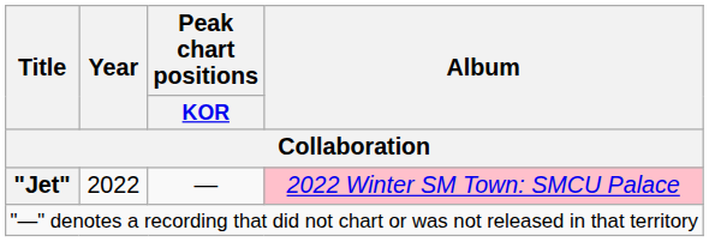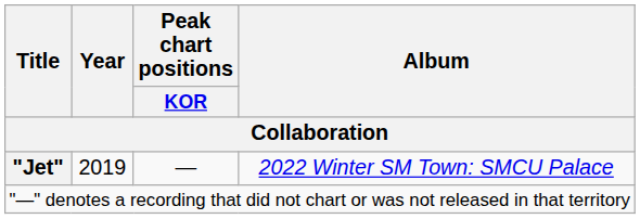 <table class="wikitable plainrowheaders" style="text-align:center;">
 <tr>
 <th scope="col" rowspan="2">Title</th>
 <th scope="col" rowspan="2">Year</th>
 <th scope="col" colspan="1">Peak chart<br>positions</th>
 <th scope="col" rowspan="2">Album</th>
 </tr>
 <tr>
 <th scope="col" style="width:3em;font-size:90%;"><a href='#'>KOR</a></th>
 </tr>
 <tr>
 <th colspan="6">Collaboration</th>
 </tr>
 <tr>
 <th scope="row">"Jet"<br></th>
-<td>2022</td>
+<td>2019</td>
 <td>—</td>
-<td style="background: pink;"><em><a href='#'>2022 Winter SM Town: SMCU Palace</a></em></td>
+<td><em><a href='#'>2022 Winter SM Town: SMCU Palace</a></em></td>
 </tr>
 <tr>
 <td colspan="4" style="font-size:85%">"—" denotes a recording that did not chart or was not released in that territory</td>
 </tr>
 </table>
